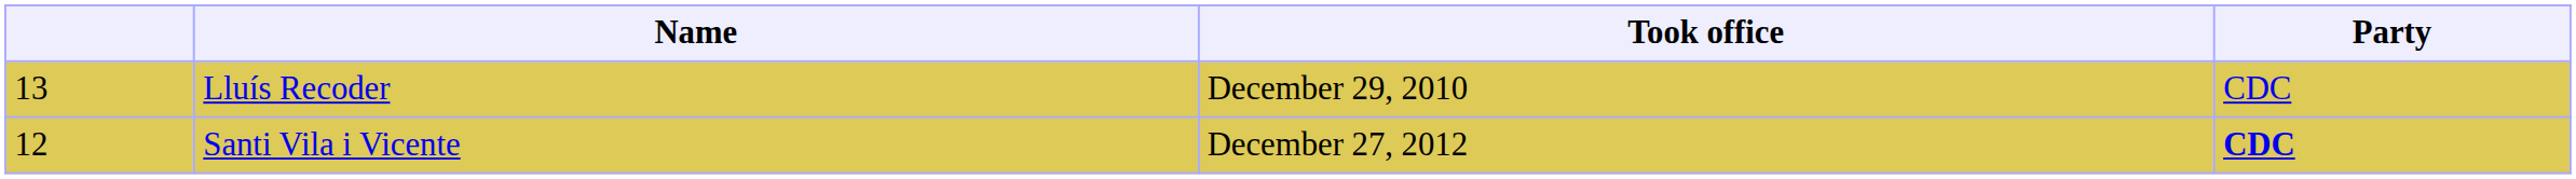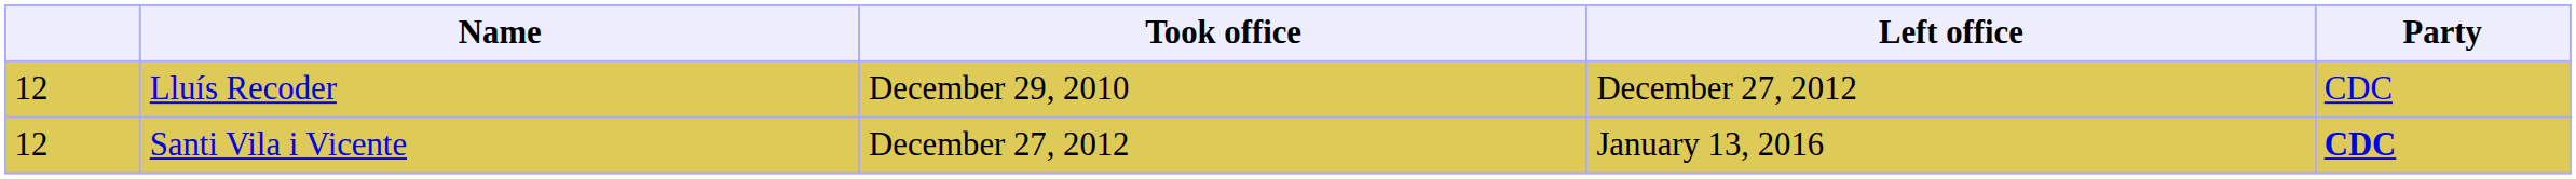 <table border=1 cellpadding=4 cellspacing=0 width=98% style="background-color: #EEEEFF; border: 1px #AAAAFF solid; border-collapse: collapse; padding: 5px">
 <tr>
 <th></th>
 <th>Name</th>
 <th>Took office</th>
+<th>Left office</th>
 <th>Party</th>
 </tr>
 <tr bgcolor=#deca57>
-<td>13</td>
+<td>12</td>
 <td><a href='#'>Lluís Recoder</a></td>
 <td>December 29, 2010</td>
+<td>December 27, 2012</td>
 <td><a href='#'>CDC</a></td>
 </tr>
 <tr bgcolor=#deca57>
 <td>12</td>
 <td><a href='#'>Santi Vila i Vicente</a></td>
 <td>December 27, 2012</td>
+<td>January 13, 2016</td>
 <td><strong><a href='#'>CDC</a></strong></td>
 </tr>
 </table>
